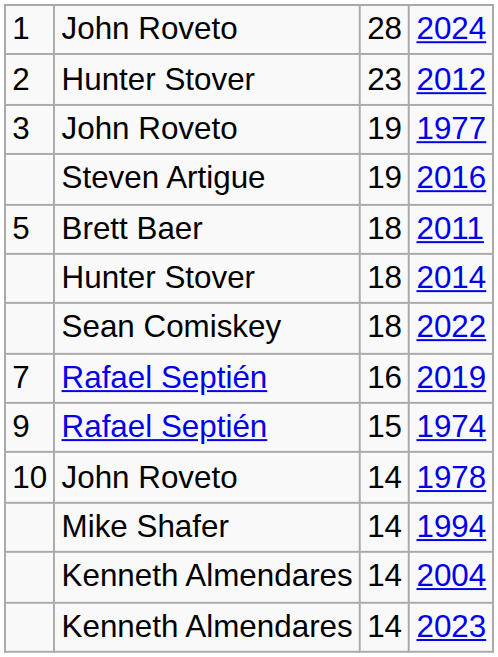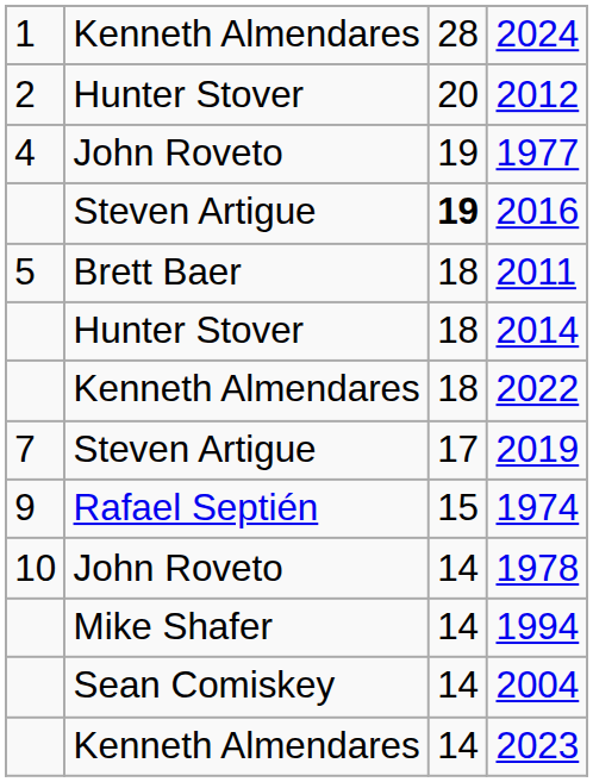 <table class="wikitable">
 <tr>
 </tr>
 <tr>
 <td>1</td>
-<td>John Roveto</td>
+<td>Kenneth Almendares</td>
 <td>28</td>
 <td><a href='#'>2024</a></td>
 </tr>
 <tr>
 <td>2</td>
 <td>Hunter Stover</td>
-<td>23</td>
+<td>20</td>
 <td><a href='#'>2012</a></td>
 </tr>
 <tr>
-<td>3</td>
+<td>4</td>
 <td>John Roveto</td>
 <td>19</td>
 <td><a href='#'>1977</a></td>
 </tr>
 <tr>
 <td></td>
 <td>Steven Artigue</td>
-<td>19</td>
+<td><strong>19</strong></td>
 <td><a href='#'>2016</a></td>
 </tr>
 <tr>
 <td>5</td>
 <td>Brett Baer</td>
 <td>18</td>
 <td><a href='#'>2011</a></td>
 </tr>
 <tr>
 <td></td>
 <td>Hunter Stover</td>
 <td>18</td>
 <td><a href='#'>2014</a></td>
 </tr>
 <tr>
 <td></td>
-<td>Sean Comiskey</td>
+<td>Kenneth Almendares</td>
 <td>18</td>
 <td><a href='#'>2022</a></td>
 </tr>
 <tr>
 <td>7</td>
-<td><a href='#'>Rafael Septién</a></td>
-<td>16</td>
+<td>Steven Artigue</td>
+<td>17</td>
 <td><a href='#'>2019</a></td>
 </tr>
 <tr>
 <td>9</td>
 <td><a href='#'>Rafael Septién</a></td>
 <td>15</td>
 <td><a href='#'>1974</a></td>
 </tr>
 <tr>
 <td>10</td>
 <td>John Roveto</td>
 <td>14</td>
 <td><a href='#'>1978</a></td>
 </tr>
 <tr>
 <td></td>
 <td>Mike Shafer</td>
 <td>14</td>
 <td><a href='#'>1994</a></td>
 </tr>
 <tr>
 <td></td>
-<td>Kenneth Almendares</td>
+<td>Sean Comiskey</td>
 <td>14</td>
 <td><a href='#'>2004</a></td>
 </tr>
 <tr>
 <td></td>
 <td>Kenneth Almendares</td>
 <td>14</td>
 <td><a href='#'>2023</a></td>
 </tr>
 </table>
